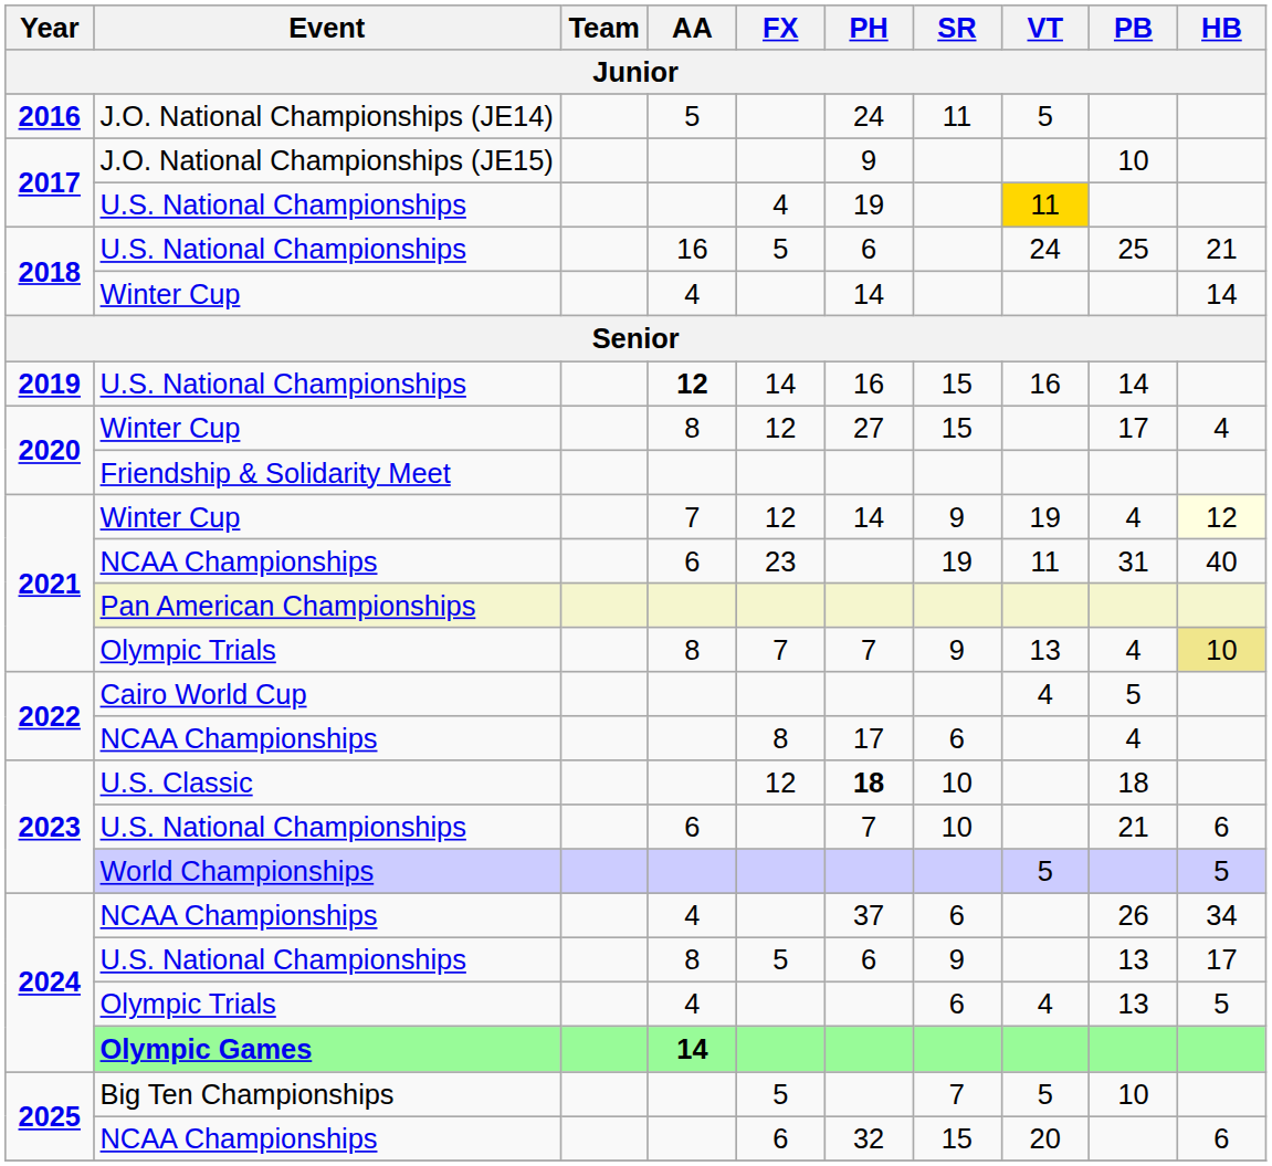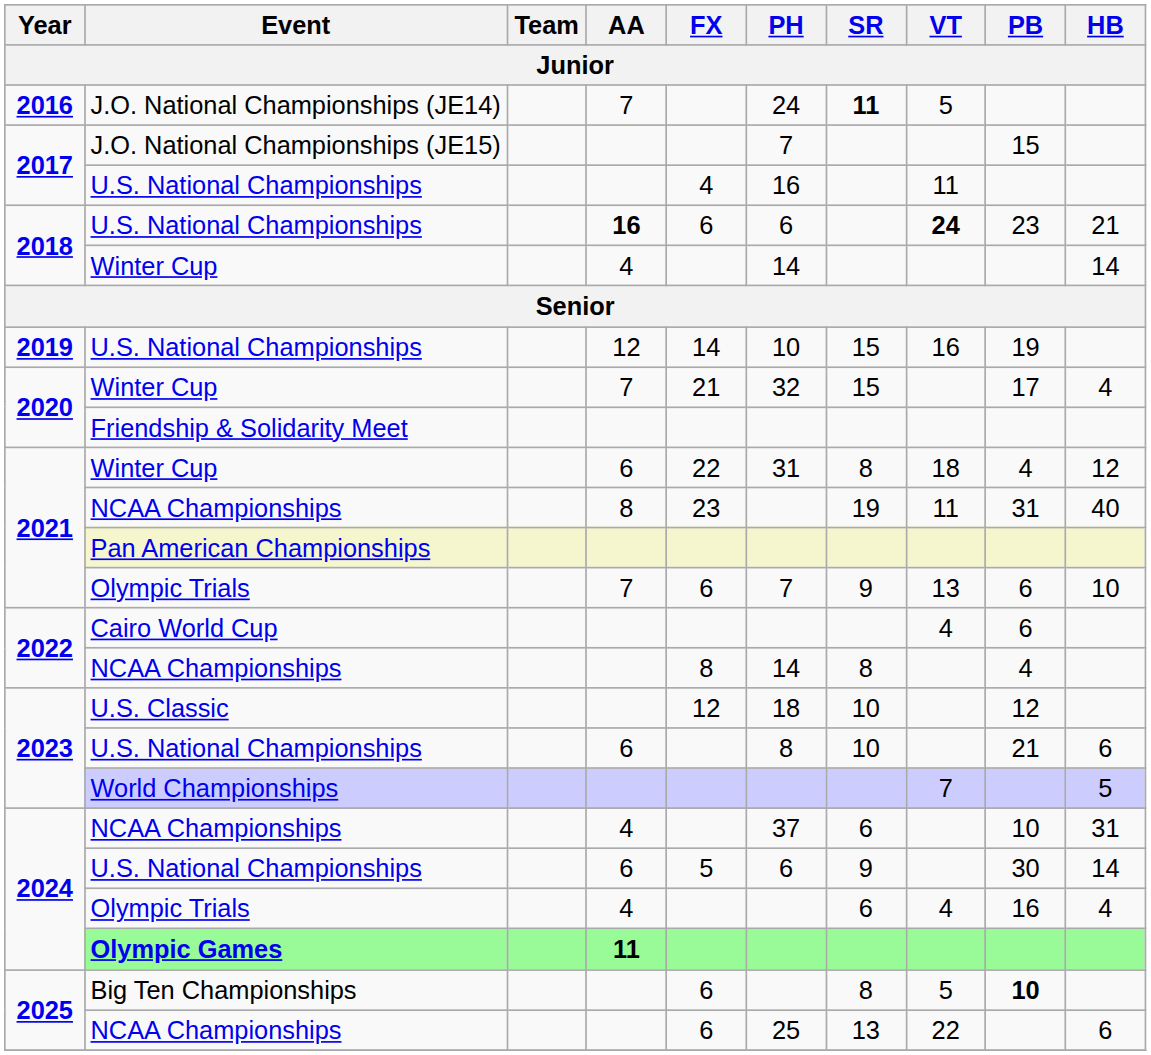 <table class="wikitable sortable" style="text-align:center; font-size:95%;">
 <tr>
 <th width=7% class=unsortable>Year</th>
 <th width=37% class=unsortable>Event</th>
 <th width=7% class=unsortable>Team</th>
 <th width=7% class=unsortable>AA</th>
 <th width=7% class=unsortable><a href='#'>FX</a></th>
 <th width=7% class=unsortable><a href='#'>PH</a></th>
 <th width=7% class=unsortable><a href='#'>SR</a></th>
 <th width=7% class=unsortable><a href='#'>VT</a></th>
 <th width=7% class=unsortable><a href='#'>PB</a></th>
 <th width=7% class=unsortable><a href='#'>HB</a></th>
 </tr>
 <tr>
 <th colspan="10">Junior</th>
 </tr>
 <tr>
 <td rowspan="1"><strong><a href='#'>2016</a></strong></td>
 <td align=left>J.O. National Championships (JE14)</td>
 <td></td>
-<td>5</td>
+<td>7</td>
 <td></td>
 <td>24</td>
-<td>11</td>
+<td><strong>11</strong></td>
 <td>5</td>
 <td></td>
 <td></td>
 </tr>
 <tr>
 <td rowspan="2"><strong><a href='#'>2017</a></strong></td>
 <td align=left>J.O. National Championships (JE15)</td>
 <td></td>
 <td></td>
 <td></td>
-<td>9</td>
+<td>7</td>
 <td></td>
 <td></td>
-<td>10</td>
+<td>15</td>
 <td></td>
 </tr>
 <tr>
 <td align=left><a href='#'>U.S. National Championships</a></td>
 <td></td>
 <td></td>
 <td>4</td>
-<td>19</td>
+<td>16</td>
 <td></td>
-<td style="background: gold;">11</td>
+<td>11</td>
 <td></td>
 <td></td>
 </tr>
 <tr>
 <td rowspan="2"><strong><a href='#'>2018</a></strong></td>
 <td align=left><a href='#'>U.S. National Championships</a></td>
 <td></td>
-<td>16</td>
-<td>5</td>
+<td><strong>16</strong></td>
+<td>6</td>
 <td>6</td>
 <td></td>
-<td>24</td>
-<td>25</td>
+<td><strong>24</strong></td>
+<td>23</td>
 <td>21</td>
 </tr>
 <tr>
 <td align=left><a href='#'>Winter Cup</a></td>
 <td></td>
 <td>4</td>
 <td></td>
 <td>14</td>
 <td></td>
 <td></td>
 <td></td>
 <td>14</td>
 </tr>
 <tr>
 <th colspan="10">Senior</th>
 </tr>
 <tr>
 <td rowspan="1"><strong><a href='#'>2019</a></strong></td>
 <td align=left><a href='#'>U.S. National Championships</a></td>
 <td></td>
-<td><strong>12</strong></td>
+<td>12</td>
 <td>14</td>
-<td>16</td>
+<td>10</td>
 <td>15</td>
 <td>16</td>
-<td>14</td>
+<td>19</td>
 <td></td>
 </tr>
 <tr>
 <td rowspan="2"><strong><a href='#'>2020</a></strong></td>
 <td align=left><a href='#'>Winter Cup</a></td>
 <td></td>
-<td>8</td>
-<td>12</td>
-<td>27</td>
+<td>7</td>
+<td>21</td>
+<td>32</td>
 <td>15</td>
 <td></td>
 <td>17</td>
 <td>4</td>
 </tr>
 <tr>
 <td align=left><a href='#'>Friendship & Solidarity Meet</a></td>
 <td></td>
 <td></td>
 <td></td>
 <td></td>
 <td></td>
 <td></td>
 <td></td>
 </tr>
 <tr>
 <td rowspan="4"><strong><a href='#'>2021</a></strong></td>
 <td align=left><a href='#'>Winter Cup</a></td>
 <td></td>
-<td>7</td>
+<td>6</td>
+<td>22</td>
+<td>31</td>
+<td>8</td>
+<td>18</td>
+<td>4</td>
 <td>12</td>
-<td>14</td>
-<td>9</td>
-<td>19</td>
-<td>4</td>
-<td style="background: lightyellow;">12</td>
 </tr>
 <tr>
 <td align=left><a href='#'>NCAA Championships</a></td>
 <td></td>
-<td>6</td>
+<td>8</td>
 <td>23</td>
 <td></td>
 <td>19</td>
 <td>11</td>
 <td>31</td>
 <td>40</td>
 </tr>
 <tr bgcolor=#F5F6CE>
 <td align=left><a href='#'>Pan American Championships</a></td>
 <td></td>
 <td></td>
 <td></td>
 <td></td>
 <td></td>
 <td></td>
 <td></td>
 <td></td>
 </tr>
 <tr>
 <td align=left><a href='#'>Olympic Trials</a></td>
 <td></td>
-<td>8</td>
 <td>7</td>
+<td>6</td>
 <td>7</td>
 <td>9</td>
 <td>13</td>
-<td>4</td>
-<td style="background: khaki;">10</td>
+<td>6</td>
+<td>10</td>
 </tr>
 <tr>
 <td rowspan="2"><strong><a href='#'>2022</a></strong></td>
 <td align=left><a href='#'>Cairo World Cup</a></td>
 <td></td>
 <td></td>
 <td></td>
 <td></td>
 <td></td>
 <td>4</td>
-<td>5</td>
+<td>6</td>
 <td></td>
 </tr>
 <tr>
 <td align=left><a href='#'>NCAA Championships</a></td>
 <td></td>
 <td></td>
 <td>8</td>
-<td>17</td>
-<td>6</td>
+<td>14</td>
+<td>8</td>
 <td></td>
 <td>4</td>
 <td></td>
 </tr>
 <tr>
 <td rowspan="3"><strong><a href='#'>2023</a></strong></td>
 <td align=left><a href='#'>U.S. Classic</a></td>
 <td></td>
 <td></td>
 <td>12</td>
-<td><strong>18</strong></td>
+<td>18</td>
 <td>10</td>
 <td></td>
-<td>18</td>
+<td>12</td>
 <td></td>
 </tr>
 <tr>
 <td align=left><a href='#'>U.S. National Championships</a></td>
 <td></td>
 <td>6</td>
 <td></td>
-<td>7</td>
+<td>8</td>
 <td>10</td>
 <td></td>
 <td>21</td>
 <td>6</td>
 </tr>
 <tr bgcolor=#CCCCFF>
 <td align=left><a href='#'>World Championships</a></td>
 <td></td>
 <td></td>
 <td></td>
 <td></td>
 <td></td>
-<td>5</td>
+<td>7</td>
 <td></td>
 <td>5</td>
 </tr>
 <tr>
 <td rowspan="4"><strong><a href='#'>2024</a></strong></td>
 <td align=left><a href='#'>NCAA Championships</a></td>
 <td></td>
 <td>4</td>
 <td></td>
 <td>37</td>
 <td>6</td>
 <td></td>
-<td>26</td>
-<td>34</td>
+<td>10</td>
+<td>31</td>
 </tr>
 <tr>
 <td align=left><a href='#'>U.S. National Championships</a></td>
 <td></td>
-<td>8</td>
+<td>6</td>
 <td>5</td>
 <td>6</td>
 <td>9</td>
 <td></td>
-<td>13</td>
-<td>17</td>
+<td>30</td>
+<td>14</td>
 </tr>
 <tr>
 <td align=left><a href='#'>Olympic Trials</a></td>
 <td></td>
 <td>4</td>
 <td></td>
 <td></td>
 <td>6</td>
 <td>4</td>
-<td>13</td>
-<td>5</td>
+<td>16</td>
+<td>4</td>
 </tr>
 <tr bgcolor=98FB98>
 <td align=left><strong><a href='#'>Olympic Games</a></strong></td>
 <td></td>
-<td><strong>14</strong></td>
+<td><strong>11</strong></td>
 <td></td>
 <td></td>
 <td></td>
 <td></td>
 <td></td>
 <td></td>
 </tr>
 <tr>
 <td rowspan="2"><strong><a href='#'>2025</a></strong></td>
 <td align=left>Big Ten Championships</td>
 <td></td>
 <td></td>
+<td>6</td>
+<td></td>
+<td>8</td>
 <td>5</td>
-<td></td>
-<td>7</td>
-<td>5</td>
-<td>10</td>
+<td><strong>10</strong></td>
 <td></td>
 </tr>
 <tr>
 <td align=left><a href='#'>NCAA Championships</a></td>
 <td></td>
 <td></td>
 <td>6</td>
-<td>32</td>
-<td>15</td>
-<td>20</td>
+<td>25</td>
+<td>13</td>
+<td>22</td>
 <td></td>
 <td>6</td>
 </tr>
 <tr>
 </tr>
 </table>
